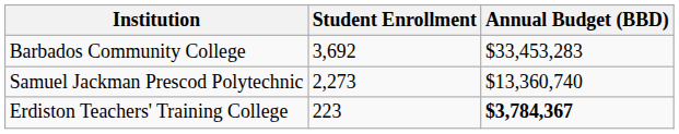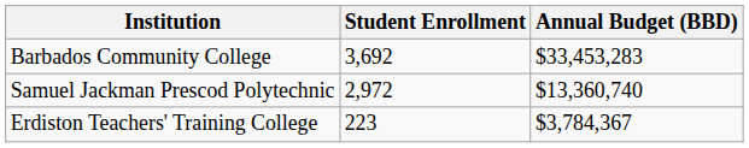 <table class="wikitable">
 <tr>
 <th>Institution</th>
 <th>Student Enrollment</th>
 <th>Annual Budget (BBD)</th>
 </tr>
 <tr>
 <td>Barbados Community College</td>
 <td>3,692</td>
 <td>$33,453,283</td>
 </tr>
 <tr>
 <td>Samuel Jackman Prescod Polytechnic</td>
-<td>2,273</td>
+<td>2,972</td>
 <td>$13,360,740</td>
 </tr>
 <tr>
 <td>Erdiston Teachers' Training College</td>
 <td>223</td>
-<td><strong>$3,784,367</strong></td>
+<td>$3,784,367</td>
 </tr>
 </table>
